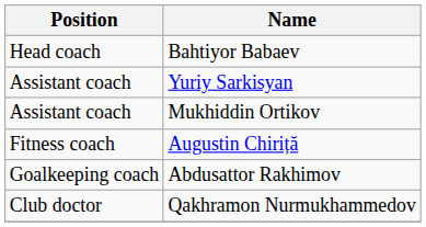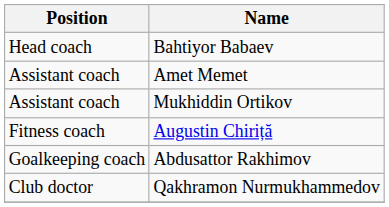 <table class="wikitable">
 <tr>
 <th>Position</th>
 <th>Name</th>
 </tr>
 <tr>
 <td>Head coach</td>
 <td> Bahtiyor Babaev</td>
 </tr>
 <tr>
 <td>Assistant coach</td>
-<td> <a href='#'>Yuriy Sarkisyan</a></td>
+<td> Amet Memet</td>
 </tr>
 <tr>
 <td>Assistant coach</td>
 <td> Mukhiddin Ortikov</td>
 </tr>
 <tr>
 <td>Fitness coach</td>
 <td> <a href='#'>Augustin Chiriță</a></td>
 </tr>
 <tr>
 <td>Goalkeeping coach</td>
 <td> Abdusattor Rakhimov</td>
 </tr>
 <tr>
 <td>Club doctor</td>
 <td> Qakhramon Nurmukhammedov</td>
 </tr>
 <tr>
 </tr>
 </table>
